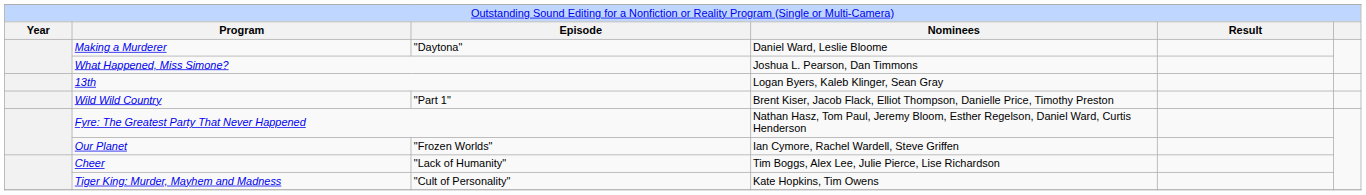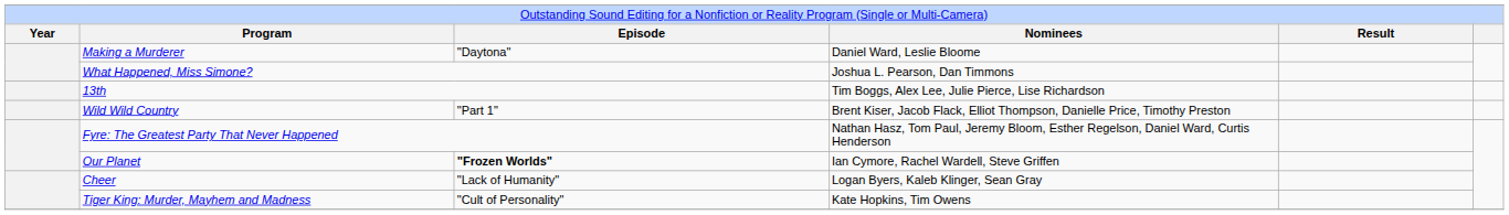 <table class="wikitable plainrowheaders" style="font-size: 90%" width=90%>
 <tr>
 </tr>
 <tr ---- bgcolor="#bfd7ff">
 <td colspan=6 align=center><a href='#'>Outstanding Sound Editing for a Nonfiction or Reality Program (Single or Multi-Camera)</a></td>
 </tr>
 <tr ---- bgcolor="#ebf5ff">
 <th width="5%">Year</th>
 <th width="25%">Program</th>
 <th width="25%">Episode</th>
 <th width="30%">Nominees</th>
 <th width="13%">Result</th>
 <th width="5%"></th>
 </tr>
 <tr>
 <th scope=row rowspan="2"></th>
 <td><em><a href='#'>Making a Murderer</a></em></td>
 <td>"Daytona"</td>
 <td>Daniel Ward, Leslie Bloome</td>
 <td></td>
 <td rowspan="2"></td>
 </tr>
 <tr>
 <td colspan="2"><em><a href='#'>What Happened, Miss Simone?</a></em></td>
 <td>Joshua L. Pearson, Dan Timmons</td>
 <td></td>
 </tr>
 <tr>
 <th scope=row></th>
 <td colspan="2"><em><a href='#'>13th</a></em></td>
-<td>Logan Byers, Kaleb Klinger, Sean Gray</td>
+<td>Tim Boggs, Alex Lee, Julie Pierce, Lise Richardson</td>
 <td></td>
 <td></td>
 </tr>
 <tr>
 <th scope=row></th>
 <td><em><a href='#'>Wild Wild Country</a></em></td>
 <td>"Part 1"</td>
 <td>Brent Kiser, Jacob Flack, Elliot Thompson, Danielle Price, Timothy Preston</td>
 <td></td>
 <td></td>
 </tr>
 <tr>
 <th rowspan="2" scope=row></th>
 <td colspan="2"><em><a href='#'>Fyre: The Greatest Party That Never Happened</a></em></td>
 <td>Nathan Hasz, Tom Paul, Jeremy Bloom, Esther Regelson, Daniel Ward, Curtis Henderson</td>
 <td></td>
 <td rowspan="4"></td>
 </tr>
 <tr>
 <td><em><a href='#'>Our Planet</a></em></td>
-<td>"Frozen Worlds"</td>
+<td><strong>"Frozen Worlds"</strong></td>
 <td>Ian Cymore, Rachel Wardell, Steve Griffen</td>
 <td></td>
 </tr>
 <tr>
 <th scope=row rowspan="2"></th>
 <td><em><a href='#'>Cheer</a></em></td>
 <td>"Lack of Humanity"</td>
-<td>Tim Boggs, Alex Lee, Julie Pierce, Lise Richardson</td>
+<td>Logan Byers, Kaleb Klinger, Sean Gray</td>
 <td></td>
 </tr>
 <tr>
 <td><em><a href='#'>Tiger King: Murder, Mayhem and Madness</a></em></td>
 <td>"Cult of Personality"</td>
 <td>Kate Hopkins, Tim Owens</td>
 <td></td>
 </tr>
 <tr>
 </tr>
 </table>
